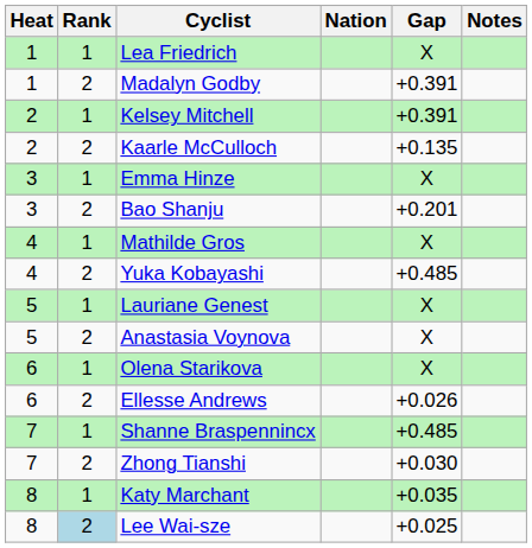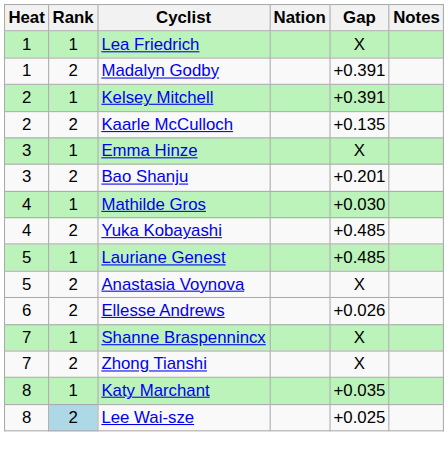 <table class="wikitable sortable" style="text-align:center">
 <tr>
 <th>Heat</th>
 <th>Rank</th>
 <th>Cyclist</th>
 <th>Nation</th>
 <th>Gap</th>
 <th>Notes</th>
 </tr>
 <tr bgcolor=#bbf3bb>
 <td>1</td>
 <td>1</td>
 <td align=left><a href='#'>Lea Friedrich</a></td>
 <td align=left></td>
 <td>X</td>
 <td></td>
 </tr>
 <tr>
 <td>1</td>
 <td>2</td>
 <td align=left><a href='#'>Madalyn Godby</a></td>
 <td align=left></td>
 <td>+0.391</td>
 <td></td>
 </tr>
 <tr bgcolor=#bbf3bb>
 <td>2</td>
 <td>1</td>
 <td align=left><a href='#'>Kelsey Mitchell</a></td>
 <td align=left></td>
 <td>+0.391</td>
 <td></td>
 </tr>
 <tr>
 <td>2</td>
 <td>2</td>
 <td align=left><a href='#'>Kaarle McCulloch</a></td>
 <td align=left></td>
 <td>+0.135</td>
 <td></td>
 </tr>
 <tr bgcolor=#bbf3bb>
 <td>3</td>
 <td>1</td>
 <td align=left><a href='#'>Emma Hinze</a></td>
 <td align=left></td>
 <td>X</td>
 <td></td>
 </tr>
 <tr>
 <td>3</td>
 <td>2</td>
 <td align=left><a href='#'>Bao Shanju</a></td>
 <td align=left></td>
 <td>+0.201</td>
 <td></td>
 </tr>
 <tr bgcolor=#bbf3bb>
 <td>4</td>
 <td>1</td>
 <td align=left><a href='#'>Mathilde Gros</a></td>
 <td align=left></td>
-<td>X</td>
+<td>+0.030</td>
 <td></td>
 </tr>
 <tr>
 <td>4</td>
 <td>2</td>
 <td align=left><a href='#'>Yuka Kobayashi</a></td>
 <td align=left></td>
 <td>+0.485</td>
 <td></td>
 </tr>
 <tr bgcolor=#bbf3bb>
 <td>5</td>
 <td>1</td>
 <td align=left><a href='#'>Lauriane Genest</a></td>
 <td align=left></td>
-<td>X</td>
+<td>+0.485</td>
 <td></td>
 </tr>
 <tr>
 <td>5</td>
 <td>2</td>
 <td align=left><a href='#'>Anastasia Voynova</a></td>
-<td align=left></td>
-<td>X</td>
-<td></td>
-</tr>
-<tr bgcolor=#bbf3bb>
-<td>6</td>
-<td>1</td>
-<td align=left><a href='#'>Olena Starikova</a></td>
 <td align=left></td>
 <td>X</td>
 <td></td>
 </tr>
 <tr>
 <td>6</td>
 <td>2</td>
 <td align=left><a href='#'>Ellesse Andrews</a></td>
 <td align=left></td>
 <td>+0.026</td>
 <td></td>
 </tr>
 <tr bgcolor=#bbf3bb>
 <td>7</td>
 <td>1</td>
 <td align=left><a href='#'>Shanne Braspennincx</a></td>
 <td align=left></td>
-<td>+0.485</td>
+<td>X</td>
 <td></td>
 </tr>
 <tr>
 <td>7</td>
 <td>2</td>
 <td align=left><a href='#'>Zhong Tianshi</a></td>
 <td align=left></td>
-<td>+0.030</td>
+<td>X</td>
 <td></td>
 </tr>
 <tr bgcolor=#bbf3bb>
 <td>8</td>
 <td>1</td>
 <td align=left><a href='#'>Katy Marchant</a></td>
 <td align=left></td>
 <td>+0.035</td>
 <td></td>
 </tr>
 <tr>
 <td>8</td>
 <td style="background: lightblue;">2</td>
 <td align=left><a href='#'>Lee Wai-sze</a></td>
 <td align=left></td>
 <td>+0.025</td>
 <td></td>
 </tr>
 </table>
